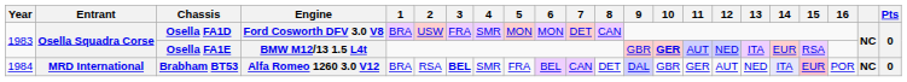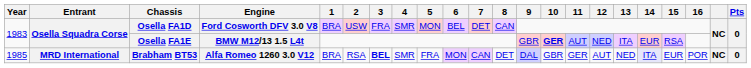 <table class="wikitable" style="text-align:center; font-size:85%">
 <tr>
 <th>Year</th>
 <th>Entrant</th>
 <th>Chassis</th>
 <th>Engine</th>
 <th>1</th>
 <th>2</th>
 <th>3</th>
 <th>4</th>
 <th>5</th>
 <th>6</th>
 <th>7</th>
 <th>8</th>
 <th>9</th>
 <th>10</th>
 <th>11</th>
 <th>12</th>
 <th>13</th>
 <th>14</th>
 <th>15</th>
 <th>16</th>
 <th></th>
 <th><a href='#'>Pts</a></th>
 </tr>
 <tr>
 <td rowspan=2><a href='#'>1983</a></td>
 <th rowspan=2 nowrap><a href='#'>Osella Squadra Corse</a></th>
 <th nowrap><a href='#'>Osella</a> <a href='#'>FA1D</a></th>
 <th nowrap><a href='#'>Ford Cosworth DFV</a> 3.0 <a href='#'>V8</a></th>
 <td style="background:#EFCFFF;"><a href='#'>BRA</a><br></td>
 <td style="background:#FFCFCF;"><a href='#'>USW</a><br></td>
 <td style="background:#EFCFFF;"><a href='#'>FRA</a><br></td>
 <td style="background:#EFCFFF;"><a href='#'>SMR</a><br></td>
 <td style="background:#FFCFCF;"><a href='#'>MON</a><br></td>
-<td style="background:#EFCFFF;"><a href='#'>MON</a><br></td>
+<td style="background:#EFCFFF;"><a href='#'>BEL</a><br></td>
 <td style="background:#FFCFCF;"><a href='#'>DET</a><br></td>
 <td style="background:#EFCFFF;"><a href='#'>CAN</a><br></td>
 <td colspan=8></td>
 <th rowspan=2>NC</th>
 <th rowspan=2>0</th>
 </tr>
 <tr>
 <th nowrap><a href='#'>Osella</a> <a href='#'>FA1E</a></th>
 <th nowrap><a href='#'>BMW M12</a>/13 1.5 <a href='#'>L4</a><a href='#'>t</a></th>
 <td colspan=8></td>
 <td style="background:#FFCFCF;"><a href='#'>GBR</a><br></td>
 <td style="background:#FFCFCF;"><strong><a href='#'>GER</a><br></strong></td>
 <td style="background:#CFCFFF;"><a href='#'>AUT</a><br></td>
 <td style="background:#CFCFFF;"><a href='#'>NED</a><br></td>
 <td style="background:#EFCFFF;"><a href='#'>ITA</a><br></td>
 <td style="background:#FFCFCF;"><a href='#'>EUR</a><br></td>
 <td style="background:#EFCFFF;"><a href='#'>RSA</a><br></td>
 <td></td>
 </tr>
 <tr>
-<td><a href='#'>1984</a></td>
+<td><a href='#'>1985</a></td>
 <th nowrap><a href='#'>MRD International</a></th>
 <th nowrap><a href='#'>Brabham</a> <a href='#'>BT53</a></th>
 <th nowrap><a href='#'>Alfa Romeo</a> 1260 3.0 <a href='#'>V12</a></th>
 <td><a href='#'>BRA</a></td>
 <td><a href='#'>RSA</a></td>
 <td><strong><a href='#'>BEL</a></strong></td>
 <td><a href='#'>SMR</a></td>
 <td><a href='#'>FRA</a></td>
-<td style="background:#EFCFFF;"><a href='#'>BEL</a><br></td>
+<td style="background:#EFCFFF;"><a href='#'>MON</a><br></td>
 <td style="background:#EFCFFF;"><a href='#'>CAN</a><br></td>
 <td><a href='#'>DET</a></td>
 <td style="background:#CFCFFF;"><a href='#'>DAL</a><br></td>
 <td><a href='#'>GBR</a></td>
 <td><a href='#'>GER</a></td>
 <td><a href='#'>AUT</a></td>
 <td><a href='#'>NED</a></td>
 <td style="background: lavender;"><a href='#'>ITA</a></td>
-<td style="background: pink;"><a href='#'>EUR</a></td>
+<td><a href='#'>EUR</a></td>
 <td><a href='#'>POR</a></td>
 <th>NC</th>
 <th>0</th>
 </tr>
 </table>
